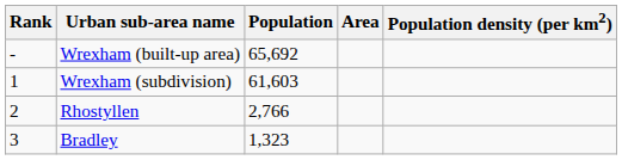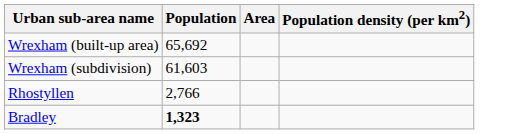 <table class="wikitable sortable">
 <tr>
-<th>Rank</th>
 <th>Urban sub-area name</th>
 <th>Population</th>
 <th>Area</th>
 <th>Population density (per km<sup>2</sup>)</th>
 </tr>
 <tr>
-<td>-</td>
 <td><a href='#'>Wrexham</a> (built-up area)</td>
 <td>65,692</td>
 <td></td>
 <td></td>
 </tr>
 <tr>
-<td>1</td>
 <td><a href='#'>Wrexham</a> (subdivision)</td>
 <td>61,603</td>
 <td></td>
 <td></td>
 </tr>
 <tr>
-<td>2</td>
 <td><a href='#'>Rhostyllen</a></td>
 <td>2,766</td>
 <td></td>
 <td></td>
 </tr>
 <tr>
-<td>3</td>
 <td><a href='#'>Bradley</a></td>
-<td>1,323</td>
+<td><strong>1,323</strong></td>
 <td></td>
 <td></td>
 </tr>
 </table>
